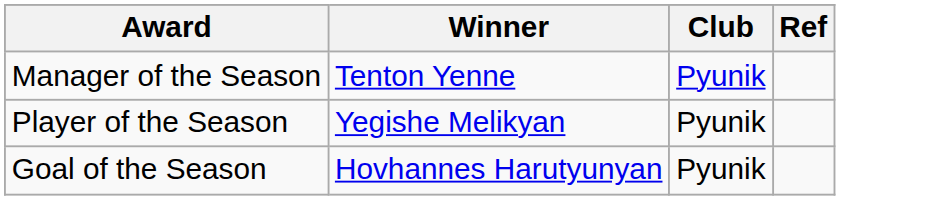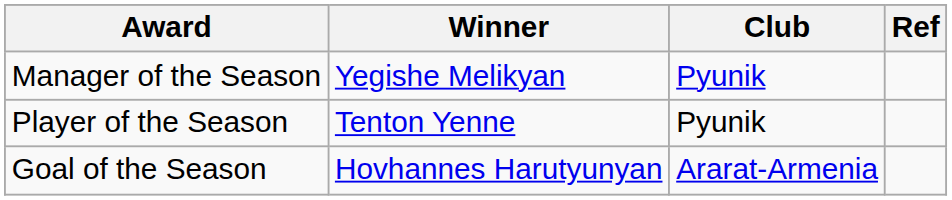 <table class="wikitable">
 <tr>
 <th>Award</th>
 <th>Winner</th>
 <th>Club</th>
 <th>Ref</th>
 </tr>
 <tr>
 <td>Manager of the Season</td>
-<td> <a href='#'>Tenton Yenne</a></td>
+<td> <a href='#'>Yegishe Melikyan</a></td>
 <td><a href='#'>Pyunik</a></td>
 <td></td>
 </tr>
 <tr>
 <td>Player of the Season</td>
-<td> <a href='#'>Yegishe Melikyan</a></td>
+<td> <a href='#'>Tenton Yenne</a></td>
 <td>Pyunik</td>
 <td></td>
 </tr>
 <tr>
 <td>Goal of the Season</td>
 <td> <a href='#'>Hovhannes Harutyunyan</a></td>
-<td>Pyunik</td>
+<td><a href='#'>Ararat-Armenia</a></td>
 <td></td>
 </tr>
 </table>
